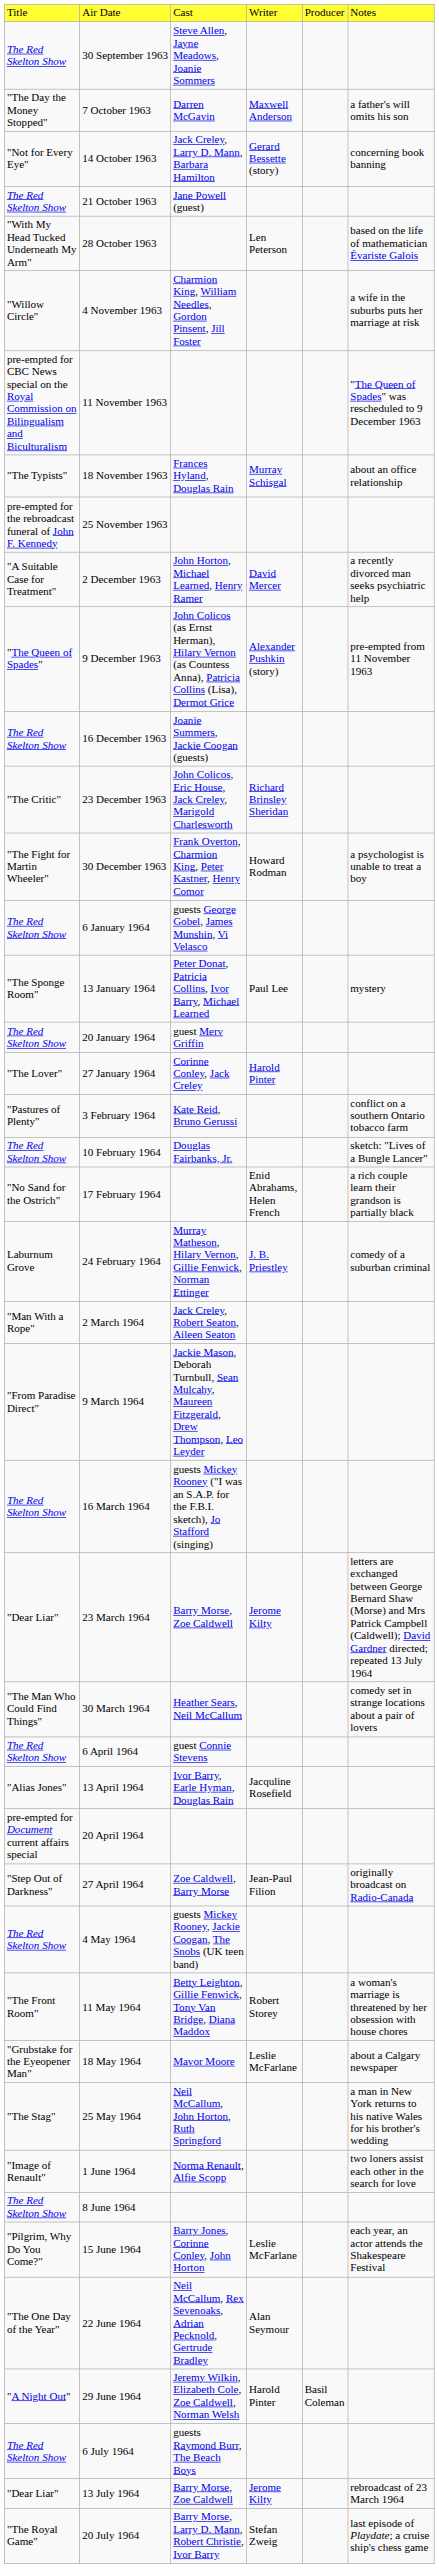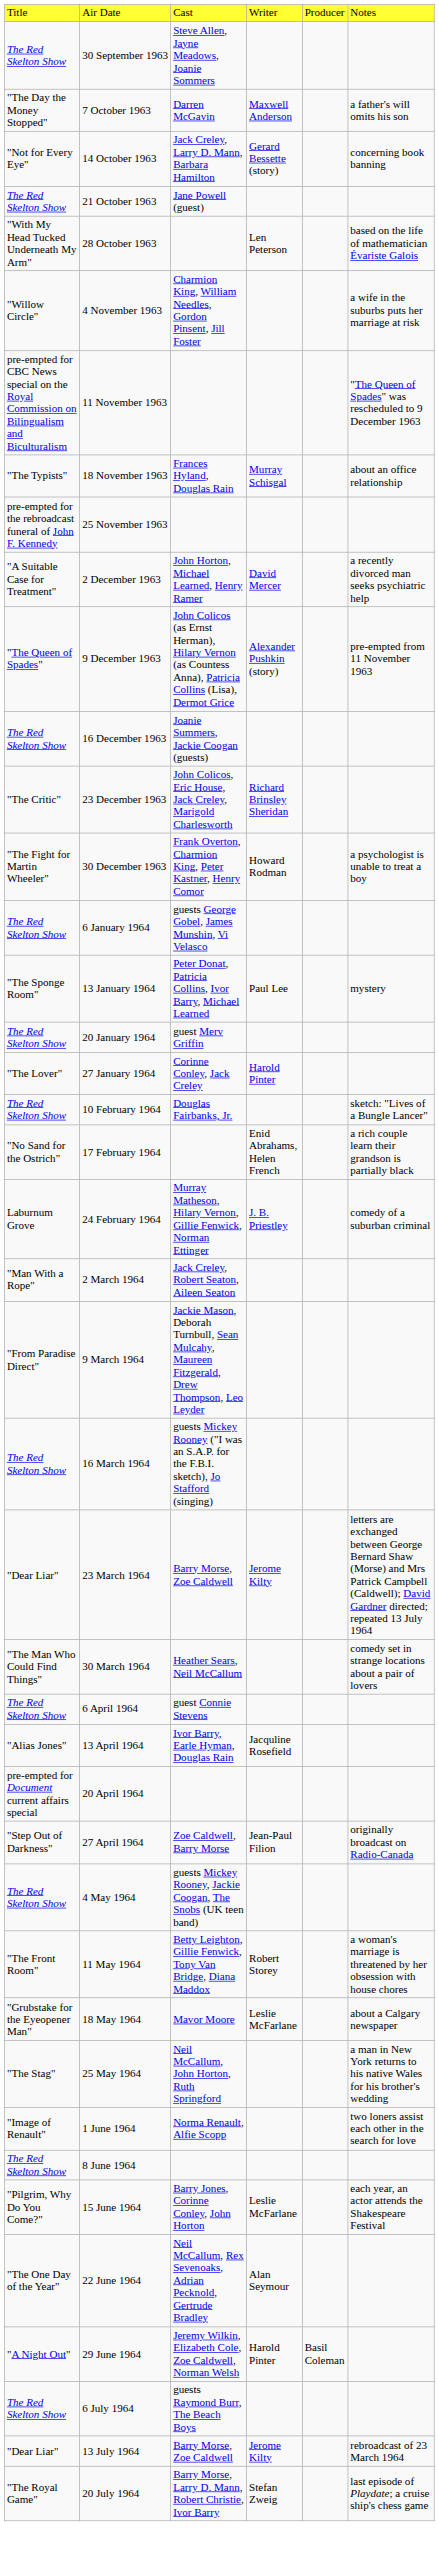 <table class="wikitable" style="width:100%; margin:auto;">
 <tr>
 <td style="background-color: #FFFF33;">Title</td>
 <td style="background-color: #FFFF33;">Air Date</td>
 <td style="background-color: #FFFF33;">Cast</td>
 <td style="background-color: #FFFF33;">Writer</td>
 <td style="background-color: #FFFF33;">Producer</td>
 <td style="background-color: #FFFF33;">Notes</td>
 </tr>
 <tr>
 <td><em><a href='#'>The Red Skelton Show</a></em></td>
 <td>30 September 1963</td>
 <td><a href='#'>Steve Allen</a>, <a href='#'>Jayne Meadows</a>, <a href='#'>Joanie Sommers</a></td>
 <td></td>
 <td></td>
 <td></td>
 </tr>
 <tr>
 <td>"The Day the Money Stopped"</td>
 <td>7 October 1963</td>
 <td><a href='#'>Darren McGavin</a></td>
 <td><a href='#'>Maxwell Anderson</a></td>
 <td></td>
 <td>a father's will omits his son</td>
 </tr>
 <tr>
 <td>"Not for Every Eye"</td>
 <td>14 October 1963</td>
 <td><a href='#'>Jack Creley</a>, <a href='#'>Larry D. Mann</a>, <a href='#'>Barbara Hamilton</a></td>
 <td><a href='#'>Gerard Bessette</a> (story)</td>
 <td></td>
 <td>concerning book banning</td>
 </tr>
 <tr>
 <td><em><a href='#'>The Red Skelton Show</a></em></td>
 <td>21 October 1963</td>
 <td><a href='#'>Jane Powell</a> (guest)</td>
 <td></td>
 <td></td>
 <td></td>
 </tr>
 <tr>
 <td>"With My Head Tucked Underneath My Arm"</td>
 <td>28 October 1963</td>
 <td></td>
 <td>Len Peterson</td>
 <td></td>
 <td>based on the life of mathematician <a href='#'>Évariste Galois</a></td>
 </tr>
 <tr>
 <td>"Willow Circle"</td>
 <td>4 November 1963</td>
 <td><a href='#'>Charmion King</a>, <a href='#'>William Needles</a>, <a href='#'>Gordon Pinsent</a>, <a href='#'>Jill Foster</a></td>
 <td></td>
 <td></td>
 <td>a wife in the suburbs puts her marriage at risk</td>
 </tr>
 <tr>
 <td>pre-empted for CBC News special on the <a href='#'>Royal Commission on Bilingualism and Biculturalism</a></td>
 <td>11 November 1963</td>
 <td></td>
 <td></td>
 <td></td>
 <td>"<a href='#'>The Queen of Spades</a>" was rescheduled to 9 December 1963</td>
 </tr>
 <tr>
 <td>"The Typists"</td>
 <td>18 November 1963</td>
 <td><a href='#'>Frances Hyland</a>, <a href='#'>Douglas Rain</a></td>
 <td><a href='#'>Murray Schisgal</a></td>
 <td></td>
 <td>about an office relationship</td>
 </tr>
 <tr>
 <td>pre-empted for the rebroadcast funeral of <a href='#'>John F. Kennedy</a></td>
 <td>25 November 1963</td>
 <td></td>
 <td></td>
 <td></td>
 <td></td>
 </tr>
 <tr>
 <td>"A Suitable Case for Treatment"</td>
 <td>2 December 1963</td>
 <td><a href='#'>John Horton</a>, <a href='#'>Michael Learned</a>, <a href='#'>Henry Ramer</a></td>
 <td><a href='#'>David Mercer</a></td>
 <td></td>
 <td>a recently divorced man seeks psychiatric help</td>
 </tr>
 <tr>
 <td>"<a href='#'>The Queen of Spades</a>"</td>
 <td>9 December 1963</td>
 <td><a href='#'>John Colicos</a> (as Ernst Herman), <a href='#'>Hilary Vernon</a> (as Countess Anna), <a href='#'>Patricia Collins</a> (Lisa), <a href='#'>Dermot Grice</a></td>
 <td><a href='#'>Alexander Pushkin</a> (story)</td>
 <td></td>
 <td>pre-empted from 11 November 1963</td>
 </tr>
 <tr>
 <td><em><a href='#'>The Red Skelton Show</a></em></td>
 <td>16 December 1963</td>
 <td><a href='#'>Joanie Summers</a>, <a href='#'>Jackie Coogan</a> (guests)</td>
 <td></td>
 <td></td>
 <td></td>
 </tr>
 <tr>
 <td>"The Critic"</td>
 <td>23 December 1963</td>
 <td><a href='#'>John Colicos</a>, <a href='#'>Eric House</a>, <a href='#'>Jack Creley</a>, <a href='#'>Marigold Charlesworth</a></td>
 <td><a href='#'>Richard Brinsley Sheridan</a></td>
 <td></td>
 <td></td>
 </tr>
 <tr>
 <td>"The Fight for Martin Wheeler"</td>
 <td>30 December 1963</td>
 <td><a href='#'>Frank Overton</a>, <a href='#'>Charmion King</a>, <a href='#'>Peter Kastner</a>, <a href='#'>Henry Comor</a></td>
 <td>Howard Rodman</td>
 <td></td>
 <td>a psychologist is unable to treat a boy</td>
 </tr>
 <tr>
 <td><em><a href='#'>The Red Skelton Show</a></em></td>
 <td>6 January 1964</td>
 <td>guests <a href='#'>George Gobel</a>, <a href='#'>James Munshin</a>, <a href='#'>Vi Velasco</a></td>
 <td></td>
 <td></td>
 <td></td>
 </tr>
 <tr>
 <td>"The Sponge Room"</td>
 <td>13 January 1964</td>
 <td><a href='#'>Peter Donat</a>, <a href='#'>Patricia Collins</a>, <a href='#'>Ivor Barry</a>, <a href='#'>Michael Learned</a></td>
 <td>Paul Lee</td>
 <td></td>
 <td>mystery</td>
 </tr>
 <tr>
 <td><em><a href='#'>The Red Skelton Show</a></em></td>
 <td>20 January 1964</td>
 <td>guest <a href='#'>Merv Griffin</a></td>
 <td></td>
 <td></td>
 <td></td>
 </tr>
 <tr>
 <td>"The Lover"</td>
 <td>27 January 1964</td>
 <td><a href='#'>Corinne Conley</a>, <a href='#'>Jack Creley</a></td>
 <td><a href='#'>Harold Pinter</a></td>
 <td></td>
 <td></td>
-</tr>
-<tr>
-<td>"Pastures of Plenty"</td>
-<td>3 February 1964</td>
-<td><a href='#'>Kate Reid</a>, <a href='#'>Bruno Gerussi</a></td>
-<td></td>
-<td></td>
-<td>conflict on a southern Ontario tobacco farm</td>
 </tr>
 <tr>
 <td><em><a href='#'>The Red Skelton Show</a></em></td>
 <td>10 February 1964</td>
 <td><a href='#'>Douglas Fairbanks, Jr.</a></td>
 <td></td>
 <td></td>
 <td>sketch: "Lives of a Bungle Lancer"</td>
 </tr>
 <tr>
 <td>"No Sand for the Ostrich"</td>
 <td>17 February 1964</td>
 <td></td>
 <td>Enid Abrahams, Helen French</td>
 <td></td>
 <td>a rich couple learn their grandson is partially black</td>
 </tr>
 <tr>
 <td>Laburnum Grove</td>
 <td>24 February 1964</td>
 <td><a href='#'>Murray Matheson</a>, <a href='#'>Hilary Vernon</a>, <a href='#'>Gillie Fenwick</a>, <a href='#'>Norman Ettinger</a></td>
 <td><a href='#'>J. B. Priestley</a></td>
 <td></td>
 <td>comedy of a suburban criminal</td>
 </tr>
 <tr>
 <td>"Man With a Rope"</td>
 <td>2 March 1964</td>
 <td><a href='#'>Jack Creley</a>, <a href='#'>Robert Seaton</a>, <a href='#'>Aileen Seaton</a></td>
 <td></td>
 <td></td>
 <td></td>
 </tr>
 <tr>
 <td>"From Paradise Direct"</td>
 <td>9 March 1964</td>
 <td><a href='#'>Jackie Mason</a>, Deborah Turnbull, <a href='#'>Sean Mulcahy</a>, <a href='#'>Maureen Fitzgerald</a>, <a href='#'>Drew Thompson</a>, <a href='#'>Leo Leyder</a></td>
 <td></td>
 <td></td>
 <td></td>
 </tr>
 <tr>
 <td><em><a href='#'>The Red Skelton Show</a></em></td>
 <td>16 March 1964</td>
 <td>guests <a href='#'>Mickey Rooney</a> ("I was an S.A.P. for the F.B.I. sketch), <a href='#'>Jo Stafford</a> (singing)</td>
 <td></td>
 <td></td>
 <td></td>
 </tr>
 <tr>
 <td>"Dear Liar"</td>
 <td>23 March 1964</td>
 <td><a href='#'>Barry Morse</a>, <a href='#'>Zoe Caldwell</a></td>
 <td><a href='#'>Jerome Kilty</a></td>
 <td></td>
 <td>letters are exchanged between George Bernard Shaw (Morse) and Mrs Patrick Campbell (Caldwell); <a href='#'>David Gardner</a> directed; repeated 13 July 1964</td>
 </tr>
 <tr>
 <td>"The Man Who Could Find Things"</td>
 <td>30 March 1964</td>
 <td><a href='#'>Heather Sears</a>, <a href='#'>Neil McCallum</a></td>
 <td></td>
 <td></td>
 <td>comedy set in strange locations about a pair of lovers</td>
 </tr>
 <tr>
 <td><em><a href='#'>The Red Skelton Show</a></em></td>
 <td>6 April 1964</td>
 <td>guest <a href='#'>Connie Stevens</a></td>
 <td></td>
 <td></td>
 <td></td>
 </tr>
 <tr>
 <td>"Alias Jones"</td>
 <td>13 April 1964</td>
 <td><a href='#'>Ivor Barry</a>, <a href='#'>Earle Hyman</a>, <a href='#'>Douglas Rain</a></td>
 <td>Jacquline Rosefield</td>
 <td></td>
 <td></td>
 </tr>
 <tr>
 <td>pre-empted for <em><a href='#'>Document</a></em> current affairs special</td>
 <td>20 April 1964</td>
 <td></td>
 <td></td>
 <td></td>
 <td></td>
 </tr>
 <tr>
 <td>"Step Out of Darkness"</td>
 <td>27 April 1964</td>
 <td><a href='#'>Zoe Caldwell</a>, <a href='#'>Barry Morse</a></td>
 <td>Jean-Paul Filion</td>
 <td></td>
 <td>originally broadcast on <a href='#'>Radio-Canada</a></td>
 </tr>
 <tr>
 <td><em><a href='#'>The Red Skelton Show</a></em></td>
 <td>4 May 1964</td>
 <td>guests <a href='#'>Mickey Rooney</a>, <a href='#'>Jackie Coogan</a>, <a href='#'>The Snobs</a> (UK teen band)</td>
 <td></td>
 <td></td>
 <td></td>
 </tr>
 <tr>
 <td>"The Front Room"</td>
 <td>11 May 1964</td>
 <td><a href='#'>Betty Leighton</a>, <a href='#'>Gillie Fenwick</a>, <a href='#'>Tony Van Bridge</a>, <a href='#'>Diana Maddox</a></td>
 <td>Robert Storey</td>
 <td></td>
 <td>a woman's marriage is threatened by her obsession with house chores</td>
 </tr>
 <tr>
 <td>"Grubstake for the Eyeopener Man"</td>
 <td>18 May 1964</td>
 <td><a href='#'>Mavor Moore</a></td>
 <td>Leslie McFarlane</td>
 <td></td>
 <td>about a Calgary newspaper</td>
 </tr>
 <tr>
 <td>"The Stag"</td>
 <td>25 May 1964</td>
 <td><a href='#'>Neil McCallum</a>, <a href='#'>John Horton</a>, <a href='#'>Ruth Springford</a></td>
 <td></td>
 <td></td>
 <td>a man in New York returns to his native Wales for his brother's wedding</td>
 </tr>
 <tr>
 <td>"Image of Renault"</td>
 <td>1 June 1964</td>
 <td><a href='#'>Norma Renault</a>, <a href='#'>Alfie Scopp</a></td>
 <td></td>
 <td></td>
 <td>two loners assist each other in the search for love</td>
 </tr>
 <tr>
 <td><em><a href='#'>The Red Skelton Show</a></em></td>
 <td>8 June 1964</td>
 <td></td>
 <td></td>
 <td></td>
 <td></td>
 </tr>
 <tr>
 <td>"Pilgrim, Why Do You Come?"</td>
 <td>15 June 1964</td>
 <td><a href='#'>Barry Jones</a>, <a href='#'>Corinne Conley</a>, <a href='#'>John Horton</a></td>
 <td>Leslie McFarlane</td>
 <td></td>
 <td>each year, an actor attends the Shakespeare Festival</td>
 </tr>
 <tr>
 <td>"The One Day of the Year"</td>
 <td>22 June 1964</td>
 <td><a href='#'>Neil McCallum</a>, <a href='#'>Rex Sevenoaks</a>, <a href='#'>Adrian Pecknold</a>, <a href='#'>Gertrude Bradley</a></td>
 <td>Alan Seymour</td>
 <td></td>
 <td set in ></td>
 </tr>
 <tr>
 <td>"<a href='#'>A Night Out</a>"</td>
 <td>29 June 1964</td>
 <td><a href='#'>Jeremy Wilkin</a>, <a href='#'>Elizabeth Cole</a>, <a href='#'>Zoe Caldwell</a>, <a href='#'>Norman Welsh</a></td>
 <td>Harold Pinter</td>
 <td>Basil Coleman</td>
 <td></td>
 </tr>
 <tr>
 <td><em><a href='#'>The Red Skelton Show</a></em></td>
 <td>6 July 1964</td>
 <td>guests <a href='#'>Raymond Burr</a>, <a href='#'>The Beach Boys</a></td>
 <td></td>
 <td></td>
 <td></td>
 </tr>
 <tr>
 <td>"Dear Liar"</td>
 <td>13 July 1964</td>
 <td><a href='#'>Barry Morse</a>, <a href='#'>Zoe Caldwell</a></td>
 <td><a href='#'>Jerome Kilty</a></td>
 <td></td>
 <td>rebroadcast of 23 March 1964</td>
 </tr>
 <tr>
 <td>"The Royal Game"</td>
 <td>20 July 1964</td>
 <td><a href='#'>Barry Morse</a>, <a href='#'>Larry D. Mann</a>, <a href='#'>Robert Christie</a>, <a href='#'>Ivor Barry</a></td>
 <td>Stefan Zweig</td>
 <td></td>
 <td>last episode of <em>Playdate</em>; a cruise ship's chess game</td>
 </tr>
 </table>
